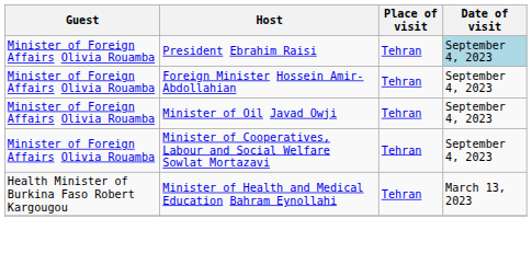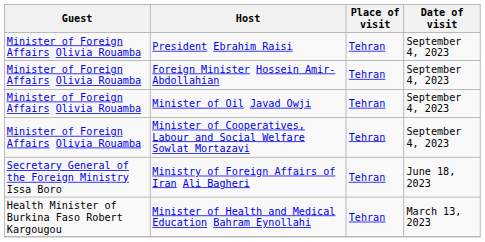 <table class="wikitable" border="1">
 <tr>
 <th>Guest</th>
 <th>Host</th>
 <th>Place of visit</th>
 <th>Date of visit</th>
 </tr>
 <tr>
 <td> <a href='#'>Minister of Foreign Affairs</a> <a href='#'>Olivia Rouamba</a></td>
 <td>  <a href='#'>President</a> <a href='#'>Ebrahim Raisi</a></td>
 <td><a href='#'>Tehran</a></td>
-<td style="background: lightblue;">September 4, 2023</td>
+<td>September 4, 2023</td>
 </tr>
 <tr>
 <td> <a href='#'>Minister of Foreign Affairs</a> <a href='#'>Olivia Rouamba</a></td>
 <td> <a href='#'>Foreign Minister</a> <a href='#'>Hossein Amir-Abdollahian</a></td>
 <td><a href='#'>Tehran</a></td>
 <td>September 4, 2023</td>
 </tr>
 <tr>
 <td> <a href='#'>Minister of Foreign Affairs</a> <a href='#'>Olivia Rouamba</a></td>
 <td> <a href='#'>Minister of Oil</a> <a href='#'>Javad Owji</a></td>
 <td><a href='#'>Tehran</a></td>
 <td>September 4, 2023</td>
 </tr>
 <tr>
 <td> <a href='#'>Minister of Foreign Affairs</a> <a href='#'>Olivia Rouamba</a></td>
 <td> <a href='#'>Minister of Cooperatives, Labour and Social Welfare</a> <a href='#'>Sowlat Mortazavi</a></td>
 <td><a href='#'>Tehran</a></td>
 <td>September 4, 2023</td>
 </tr>
 <tr>
+<td> <a href='#'>Secretary General of the Foreign Ministry</a> Issa Boro</td>
+<td> <a href='#'>Ministry of Foreign Affairs of Iran</a> <a href='#'>Ali Bagheri</a></td>
+<td><a href='#'>Tehran</a></td>
+<td>June 18, 2023</td>
+</tr>
+<tr>
 <td> Health Minister of Burkina Faso Robert Kargougou</td>
 <td> <a href='#'>Minister of Health and Medical Education</a> <a href='#'>Bahram Eynollahi</a></td>
 <td><a href='#'>Tehran</a></td>
 <td>March 13, 2023</td>
 </tr>
 <tr>
 </tr>
 </table>
